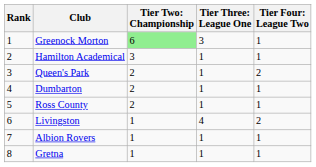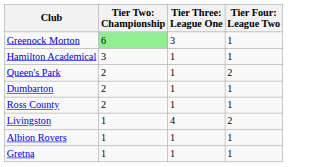 <table class="wikitable">
 <tr>
-<th>Rank</th>
 <th>Club</th>
 <th>Tier Two:<br>Championship</th>
 <th>Tier Three:<br>League One</th>
 <th>Tier Four:<br>League Two</th>
 </tr>
 <tr>
-<td>1</td>
 <td><a href='#'>Greenock Morton</a></td>
 <td style="background: lightgreen;">6</td>
 <td>3</td>
 <td>1</td>
 </tr>
 <tr>
-<td>2</td>
 <td><a href='#'>Hamilton Academical</a></td>
 <td>3</td>
 <td>1</td>
 <td>1</td>
 </tr>
 <tr>
-<td>3</td>
 <td><a href='#'>Queen's Park</a></td>
 <td>2</td>
 <td>1</td>
 <td>2</td>
 </tr>
 <tr>
-<td>4</td>
 <td><a href='#'>Dumbarton</a></td>
 <td>2</td>
 <td>1</td>
 <td>1</td>
 </tr>
 <tr>
-<td>5</td>
 <td><a href='#'>Ross County</a></td>
 <td>2</td>
 <td>1</td>
 <td>1</td>
 </tr>
 <tr>
-<td>6</td>
 <td><a href='#'>Livingston</a></td>
 <td>1</td>
 <td>4</td>
 <td>2</td>
 </tr>
 <tr>
-<td>7</td>
 <td><a href='#'>Albion Rovers</a></td>
 <td>1</td>
 <td>1</td>
 <td>1</td>
 </tr>
 <tr>
-<td>8</td>
 <td><a href='#'>Gretna</a></td>
 <td>1</td>
 <td>1</td>
 <td>1</td>
 </tr>
 </table>
